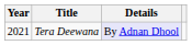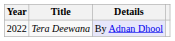 <table class="wikitable">
 <tr>
 <th>Year</th>
 <th>Title</th>
 <th>Details</th>
 <th></th>
 </tr>
 <tr>
-<td>2021</td>
+<td>2022</td>
 <td><em>Tera Deewana</em></td>
 <td style="background: lavender;">By <a href='#'>Adnan Dhool</a></td>
 <td></td>
 </tr>
 </table>
